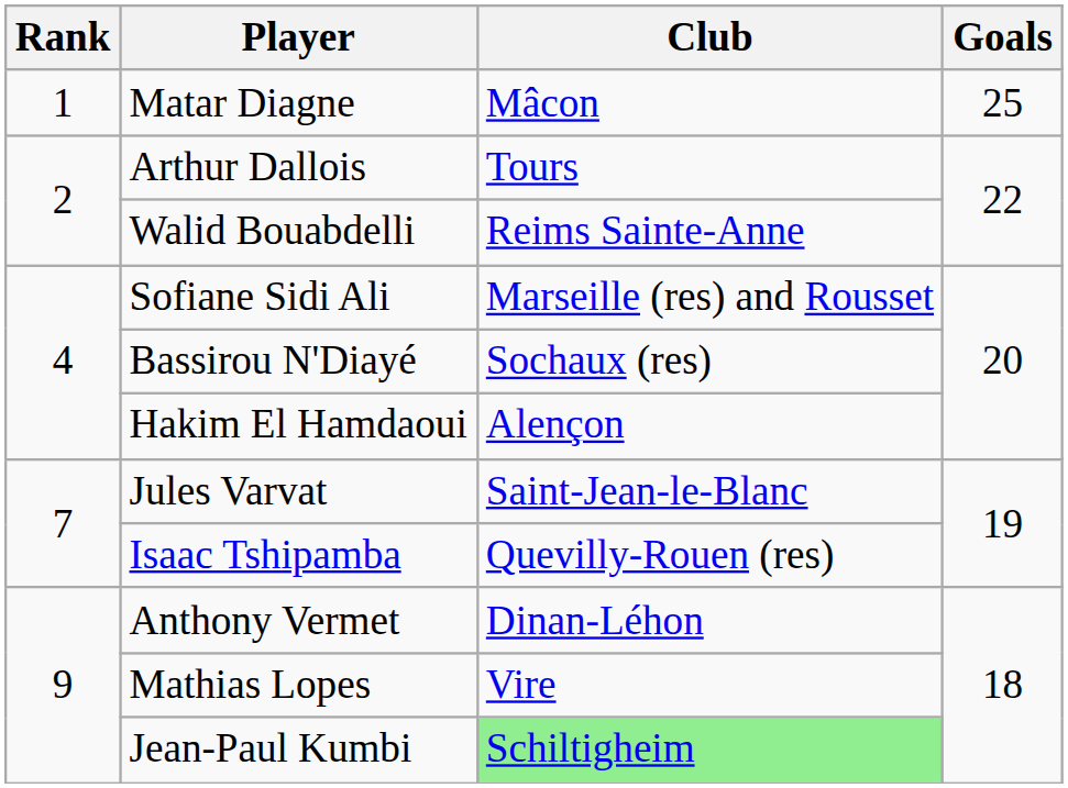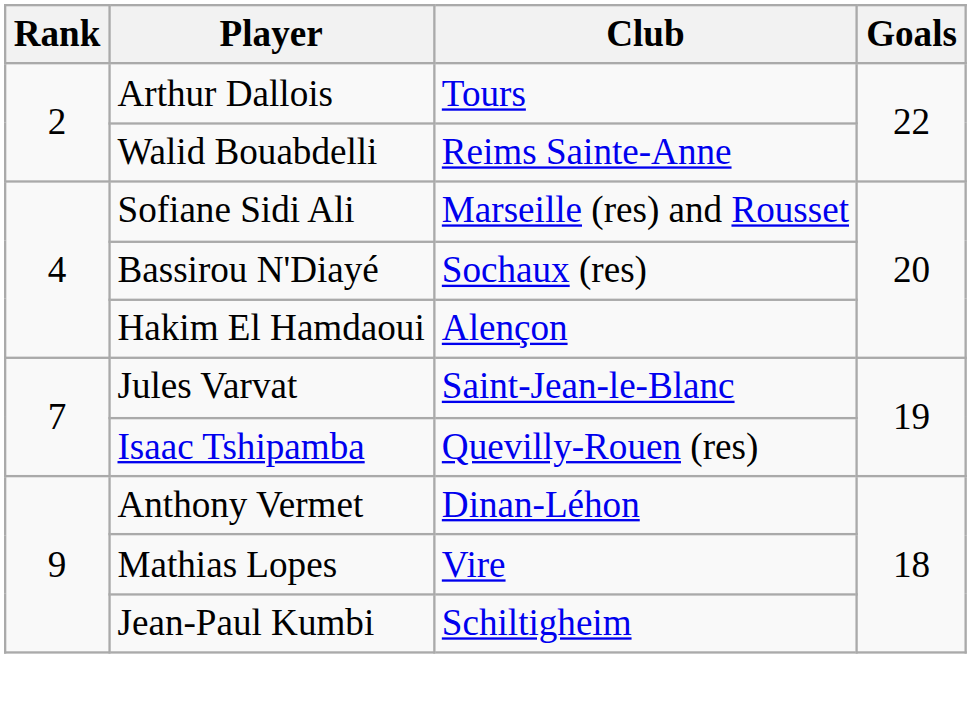 <table class="wikitable" style="text-align:center">
 <tr>
 <th>Rank</th>
 <th>Player</th>
 <th>Club</th>
 <th>Goals</th>
-</tr>
-<tr>
-<td>1</td>
-<td align=left> Matar Diagne</td>
-<td align=left><a href='#'>Mâcon</a></td>
-<td>25</td>
 </tr>
 <tr>
 <td rowspan=2>2</td>
 <td align=left> Arthur Dallois</td>
 <td align=left><a href='#'>Tours</a></td>
 <td rowspan=2>22</td>
 </tr>
 <tr>
 <td align=left> Walid Bouabdelli</td>
 <td align=left><a href='#'>Reims Sainte-Anne</a></td>
 </tr>
 <tr>
 <td rowspan=3>4</td>
 <td align=left> Sofiane Sidi Ali</td>
 <td align=left><a href='#'>Marseille</a> (res) and <a href='#'>Rousset</a></td>
 <td rowspan=3>20</td>
 </tr>
 <tr>
 <td align=left> Bassirou N'Diayé</td>
 <td align=left><a href='#'>Sochaux</a> (res)</td>
 </tr>
 <tr>
 <td align=left> Hakim El Hamdaoui</td>
 <td align=left><a href='#'>Alençon</a></td>
 </tr>
 <tr>
 <td rowspan=2>7</td>
 <td align=left> Jules Varvat</td>
 <td align=left><a href='#'>Saint-Jean-le-Blanc</a></td>
 <td rowspan=2>19</td>
 </tr>
 <tr>
 <td align=left> <a href='#'>Isaac Tshipamba</a></td>
 <td align=left><a href='#'>Quevilly-Rouen</a> (res)</td>
 </tr>
 <tr>
 <td rowspan=3>9</td>
 <td align=left> Anthony Vermet</td>
 <td align=left><a href='#'>Dinan-Léhon</a></td>
 <td rowspan=3>18</td>
 </tr>
 <tr>
 <td align=left> Mathias Lopes</td>
 <td align=left><a href='#'>Vire</a></td>
 </tr>
 <tr>
 <td align=left> Jean-Paul Kumbi</td>
-<td align=left style="background: lightgreen;"><a href='#'>Schiltigheim</a></td>
+<td align=left><a href='#'>Schiltigheim</a></td>
 </tr>
 </table>
